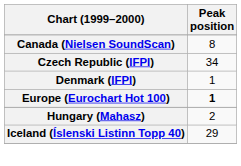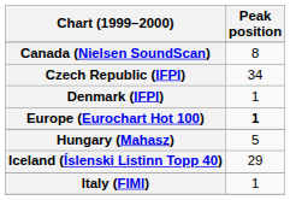 <table class="wikitable sortable plainrowheaders" style="text-align:center">
 <tr>
 <th>Chart (1999–2000)</th>
 <th>Peak<br>position</th>
 </tr>
 <tr>
 </tr>
 <tr>
 </tr>
 <tr>
 </tr>
 <tr>
 </tr>
 <tr>
 </tr>
 <tr>
 </tr>
 <tr>
 <th scope="row">Canada (<a href='#'>Nielsen SoundScan</a>)</th>
 <td>8</td>
 </tr>
 <tr>
 <th scope="row">Czech Republic (<a href='#'>IFPI</a>)</th>
 <td>34</td>
 </tr>
 <tr>
 <th scope="row">Denmark (<a href='#'>IFPI</a>)</th>
 <td>1</td>
 </tr>
 <tr>
 <th scope="row">Europe (<a href='#'>Eurochart Hot 100</a>)</th>
 <td><strong>1</strong></td>
 </tr>
 <tr>
 </tr>
 <tr>
 </tr>
 <tr>
 </tr>
 <tr>
 <th scope="row">Hungary (<a href='#'>Mahasz</a>)</th>
-<td>2</td>
+<td>5</td>
 </tr>
 <tr>
 <th scope="row">Iceland (<a href='#'>Íslenski Listinn Topp 40</a>)</th>
 <td>29</td>
 </tr>
 <tr>
+</tr>
+<tr>
+<th scope="row">Italy (<a href='#'>FIMI</a>)</th>
+<td>1</td>
 </tr>
 <tr>
 </tr>
 <tr>
 </tr>
 <tr>
 </tr>
 <tr>
 </tr>
 <tr>
 </tr>
 <tr>
 </tr>
 <tr>
 </tr>
 <tr>
 </tr>
 <tr>
 </tr>
 <tr>
 </tr>
 </table>
